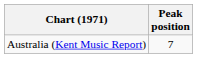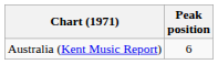 <table class="wikitable">
 <tr>
 <th>Chart (1971)</th>
 <th>Peak<br>position</th>
 </tr>
 <tr>
 <td>Australia (<a href='#'>Kent Music Report</a>)</td>
-<td align="center">7</td>
+<td align="center">6</td>
 </tr>
 </table>
